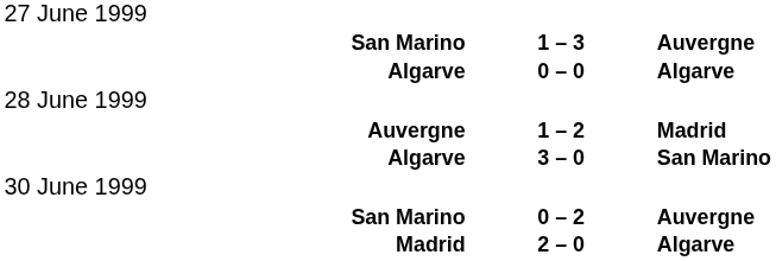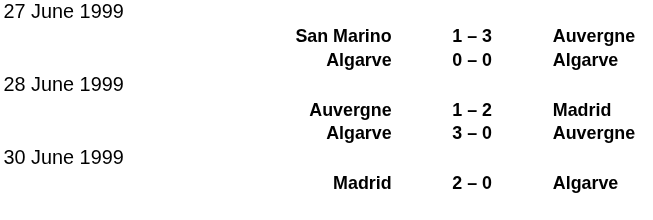 <table width=100% cellspacing=1>
 <tr>
 <th width=25%></th>
 <th width=10%></th>
 <th></th>
 </tr>
 <tr>
 <td>27 June 1999</td>
 </tr>
 <tr style=font-size:90%>
 <td align=right><strong>San Marino</strong></td>
 <td align=center><strong>1 – 3</strong></td>
 <td><strong>Auvergne</strong></td>
 </tr>
 <tr style=font-size:90%>
 <td align=right><strong>Algarve</strong></td>
 <td align=center><strong>0 – 0</strong></td>
 <td><strong>Algarve</strong></td>
 </tr>
 <tr>
 <td>28 June 1999</td>
 </tr>
 <tr style=font-size:90%>
 <td align=right><strong>Auvergne</strong></td>
 <td align=center><strong>1 – 2</strong></td>
 <td><strong>Madrid</strong></td>
 </tr>
 <tr style=font-size:90%>
 <td align=right><strong>Algarve</strong></td>
 <td align=center><strong>3 – 0</strong></td>
-<td><strong>San Marino</strong></td>
+<td><strong>Auvergne</strong></td>
 </tr>
 <tr>
 <td>30 June 1999</td>
-</tr>
-<tr style=font-size:90%>
-<td align=right><strong>San Marino</strong></td>
-<td align=center><strong>0 – 2</strong></td>
-<td><strong>Auvergne</strong></td>
 </tr>
 <tr style=font-size:90%>
 <td align=right><strong>Madrid</strong></td>
 <td align=center><strong>2 – 0</strong></td>
 <td><strong>Algarve</strong></td>
 </tr>
 </table>
